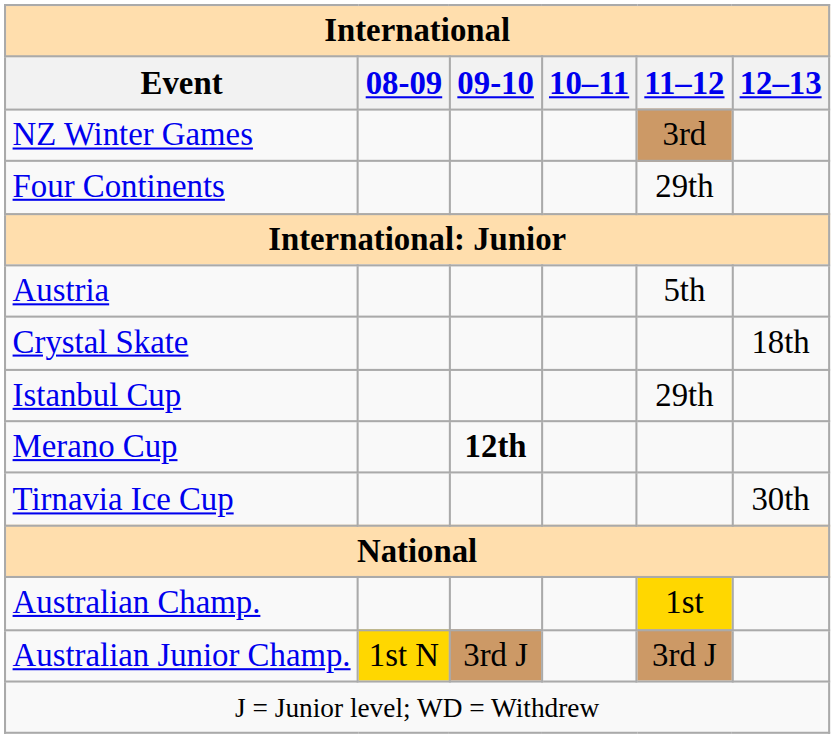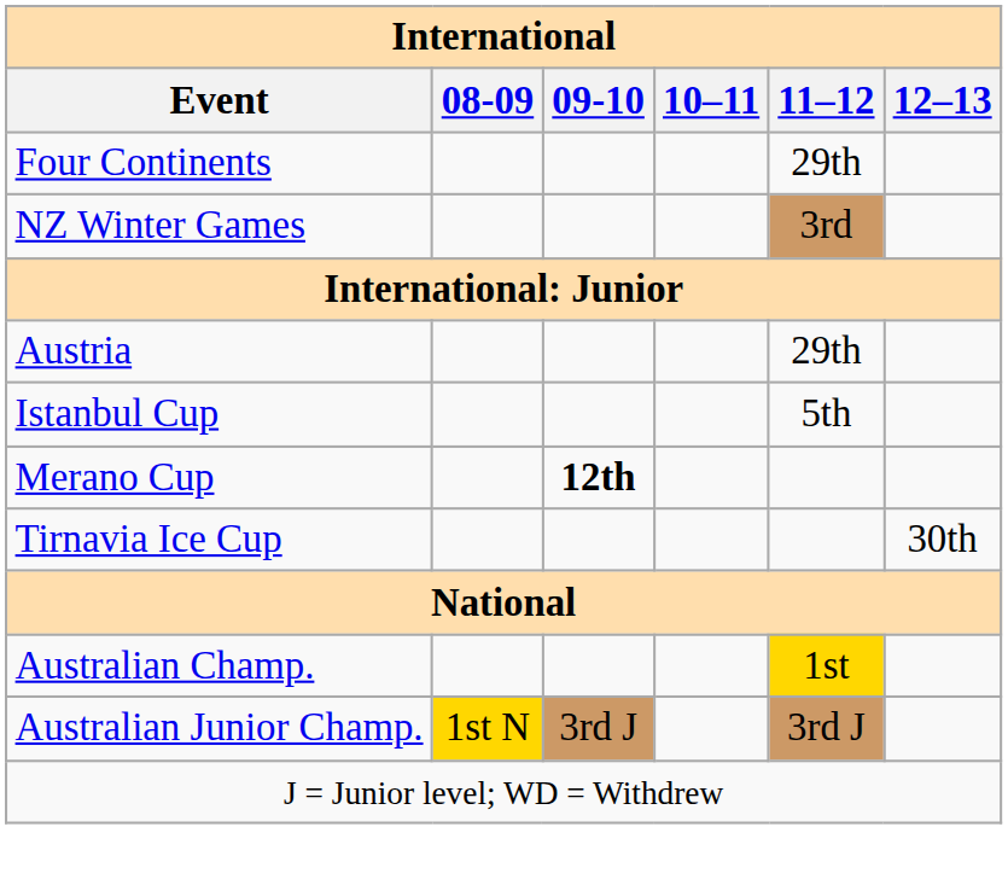 <table class="wikitable" style="text-align:center">
 <tr>
 <th style="background-color: #ffdead; " colspan=6 align=center>International</th>
 </tr>
 <tr>
 <th>Event</th>
 <th><a href='#'>08-09</a></th>
 <th><a href='#'>09-10</a></th>
 <th><a href='#'>10–11</a></th>
 <th><a href='#'>11–12</a></th>
 <th><a href='#'>12–13</a></th>
 </tr>
 <tr>
+<td align=left><a href='#'>Four Continents</a></td>
+<td></td>
+<td></td>
+<td></td>
+<td>29th</td>
+<td></td>
+</tr>
+<tr>
 <td align=left><a href='#'>NZ Winter Games</a></td>
 <td></td>
 <td></td>
 <td></td>
 <td bgcolor=cc9966>3rd</td>
-<td></td>
-</tr>
-<tr>
-<td align=left><a href='#'>Four Continents</a></td>
-<td></td>
-<td></td>
-<td></td>
-<td>29th</td>
 <td></td>
 </tr>
 <tr>
 <th style="background-color: #ffdead; " colspan=6 align=center>International: Junior</th>
 </tr>
 <tr>
 <td align=left> <a href='#'>Austria</a></td>
 <td></td>
 <td></td>
 <td></td>
-<td>5th</td>
+<td>29th</td>
 <td></td>
-</tr>
-<tr>
-<td align=left><a href='#'>Crystal Skate</a></td>
-<td></td>
-<td></td>
-<td></td>
-<td></td>
-<td>18th</td>
 </tr>
 <tr>
 <td align=left><a href='#'>Istanbul Cup</a></td>
 <td></td>
 <td></td>
 <td></td>
-<td>29th</td>
+<td>5th</td>
 <td></td>
 </tr>
 <tr>
 <td align=left><a href='#'>Merano Cup</a></td>
 <td></td>
 <td><strong>12th</strong></td>
 <td></td>
 <td></td>
 <td></td>
 </tr>
 <tr>
 <td align=left><a href='#'>Tirnavia Ice Cup</a></td>
 <td></td>
 <td></td>
 <td></td>
 <td></td>
 <td>30th</td>
 </tr>
 <tr>
 <th style="background-color: #ffdead; " colspan=6 align=center>National</th>
 </tr>
 <tr>
 <td align=left><a href='#'>Australian Champ.</a></td>
 <td></td>
 <td></td>
 <td></td>
 <td bgcolor=gold>1st</td>
 <td></td>
 </tr>
 <tr>
 <td align=left><a href='#'>Australian Junior Champ.</a></td>
 <td bgcolor=gold>1st N</td>
 <td bgcolor=cc9966>3rd J</td>
 <td></td>
 <td bgcolor=cc9966>3rd J</td>
 <td></td>
 </tr>
 <tr>
 <td colspan=6 align=center><small> J = Junior level; WD = Withdrew </small></td>
 </tr>
 </table>
